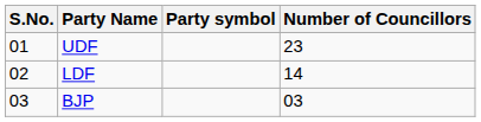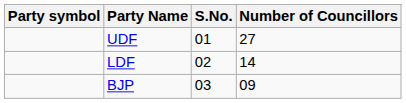 <table class="sortable wikitable">
 <tr>
+<th>Party symbol</th>
+<th>Party Name</th>
 <th>S.No.</th>
-<th>Party Name</th>
-<th>Party symbol</th>
 <th>Number of Councillors</th>
 </tr>
 <tr>
+<td></td>
+<td><a href='#'>UDF</a></td>
 <td>01</td>
-<td><a href='#'>UDF</a></td>
-<td></td>
-<td>23</td>
+<td>27</td>
 </tr>
 <tr>
+<td></td>
+<td><a href='#'>LDF</a></td>
 <td>02</td>
-<td><a href='#'>LDF</a></td>
-<td></td>
 <td>14</td>
 </tr>
 <tr>
+<td></td>
+<td><a href='#'>BJP</a></td>
 <td>03</td>
-<td><a href='#'>BJP</a></td>
-<td></td>
-<td>03</td>
+<td>09</td>
 </tr>
 </table>
